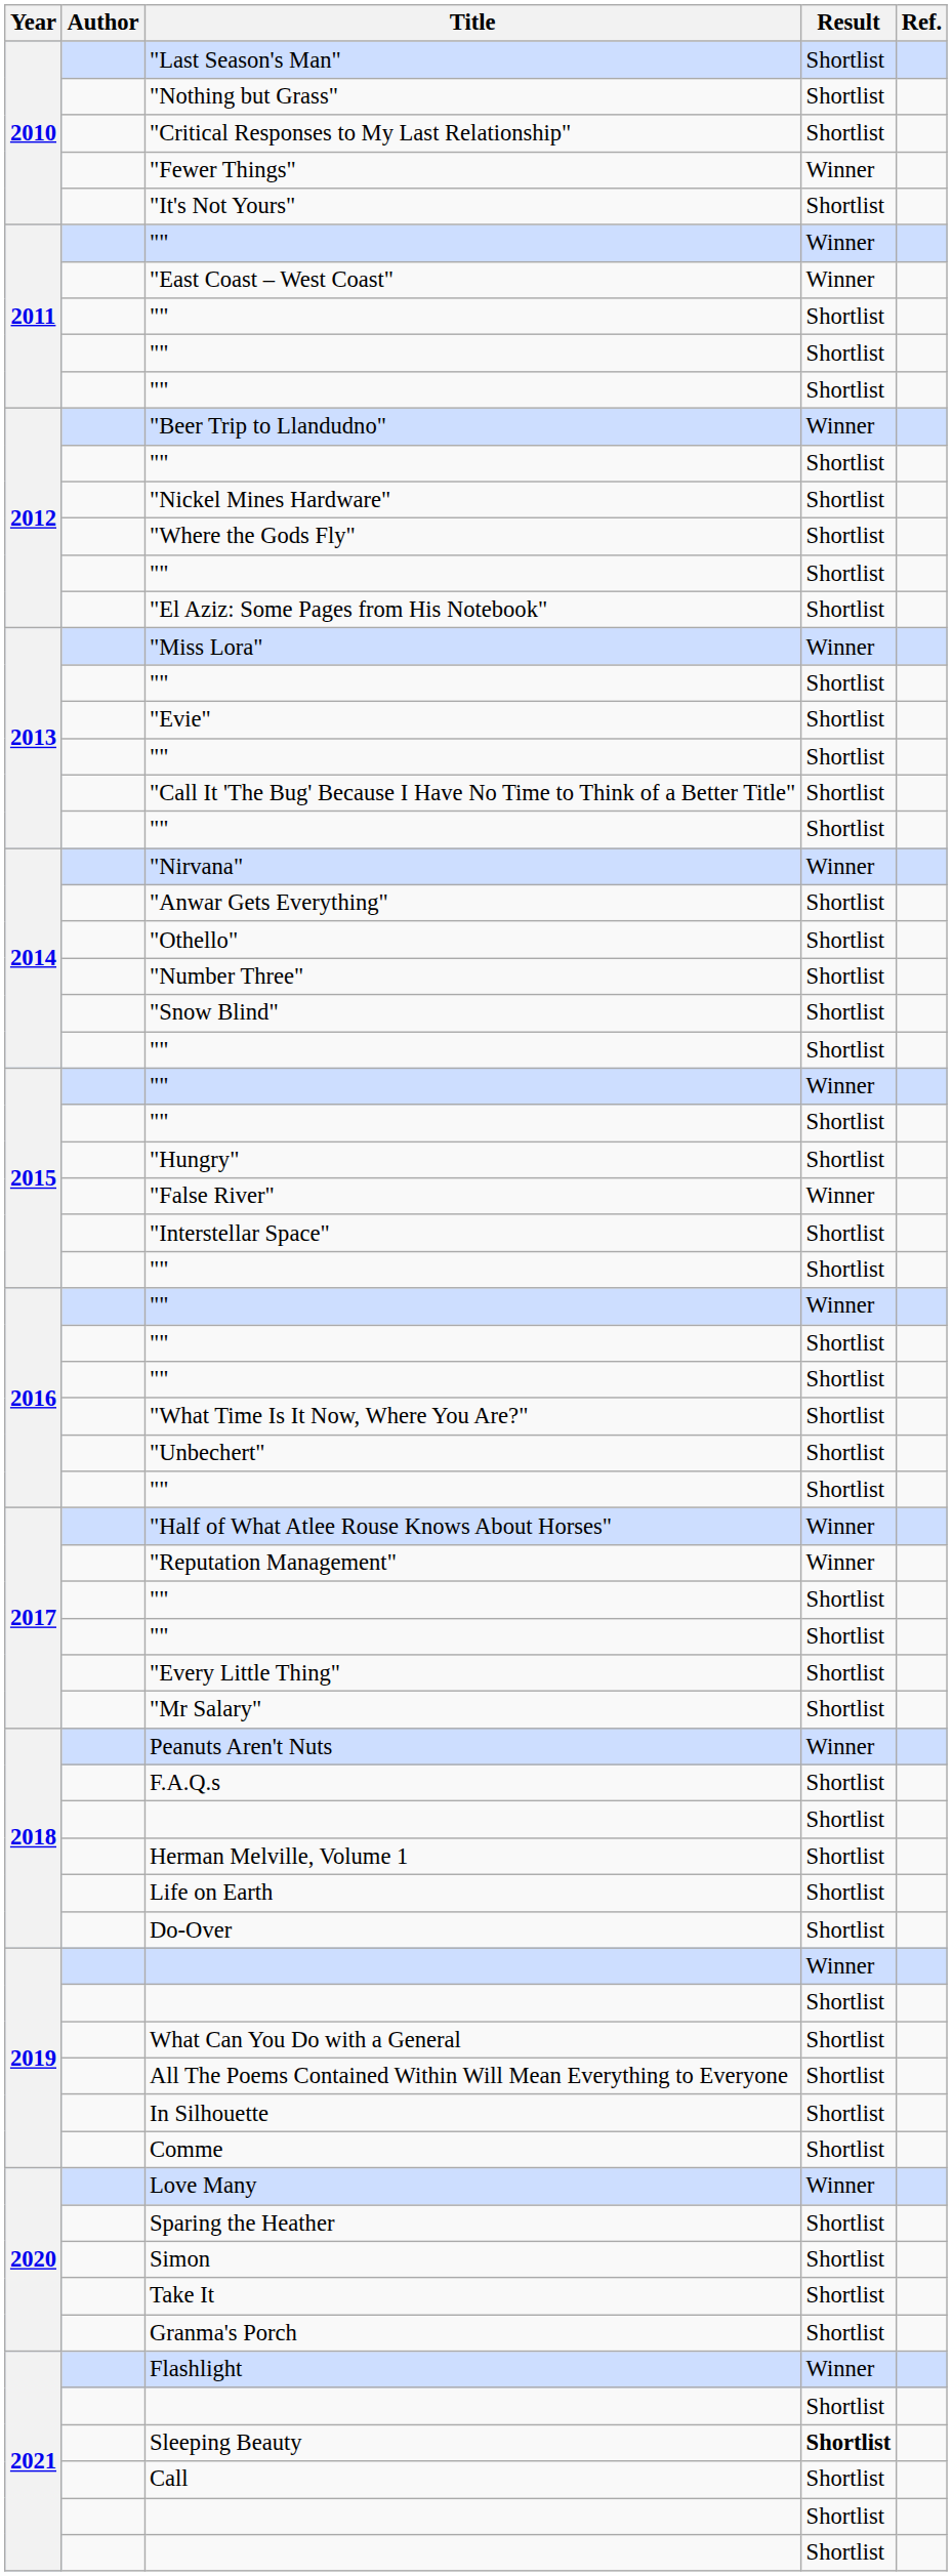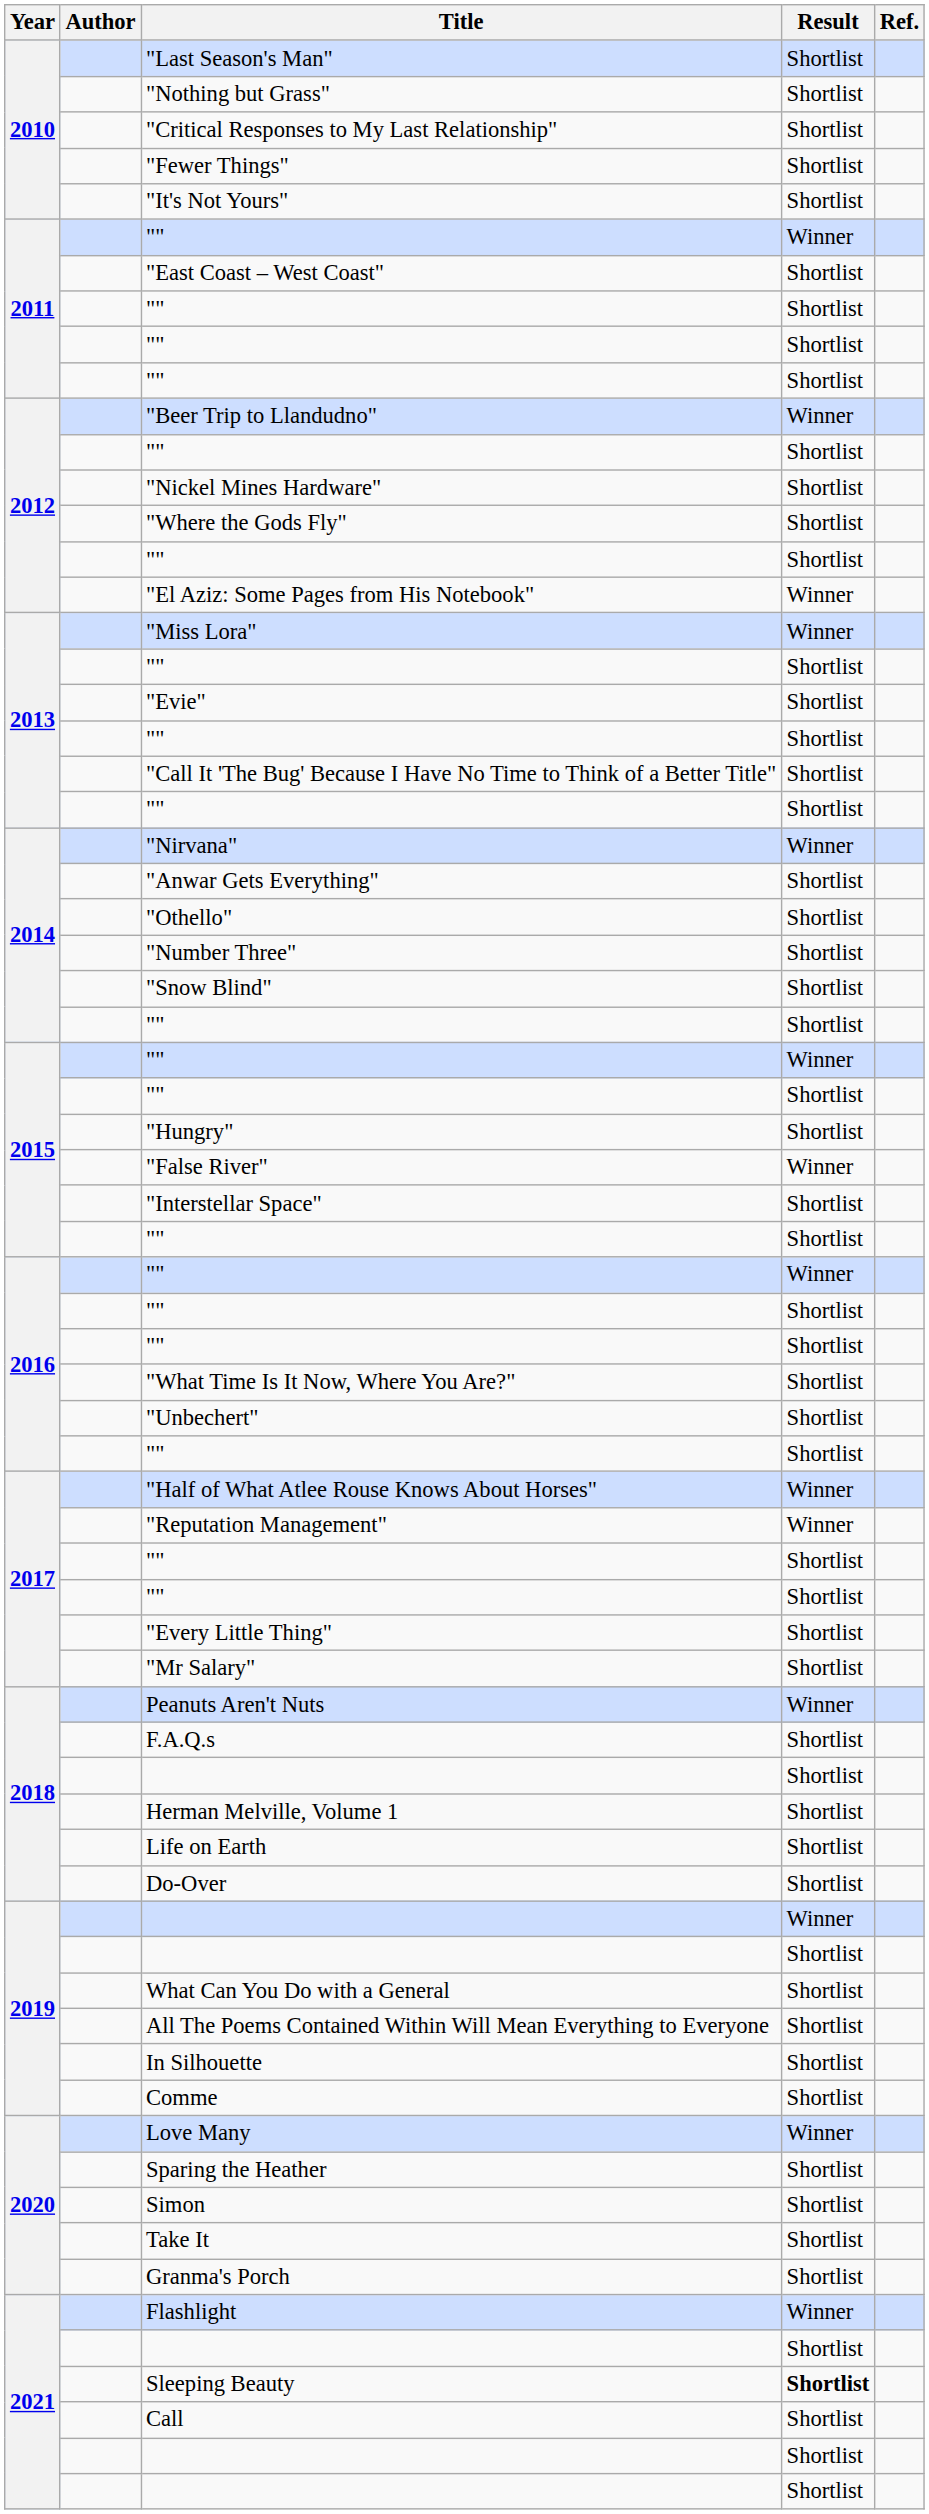 <table class="wikitable sortable mw-collapsible">
 <tr>
 <th>Year</th>
 <th>Author</th>
 <th>Title</th>
 <th>Result</th>
 <th>Ref.</th>
 </tr>
 <tr style=background:#cddeff>
 <th rowspan="5"><a href='#'>2010</a></th>
 <td></td>
 <td>"Last Season's Man"</td>
 <td>Shortlist</td>
 <td></td>
 </tr>
 <tr>
 <td></td>
 <td>"Nothing but Grass"</td>
 <td>Shortlist</td>
 <td></td>
 </tr>
 <tr>
 <td></td>
 <td>"Critical Responses to My Last Relationship"</td>
 <td>Shortlist</td>
 <td></td>
 </tr>
 <tr>
 <td></td>
 <td>"Fewer Things"</td>
-<td>Winner</td>
+<td>Shortlist</td>
 <td></td>
 </tr>
 <tr>
 <td></td>
 <td>"It's Not Yours"</td>
 <td>Shortlist</td>
 <td></td>
 </tr>
 <tr style=background:#cddeff>
 <th rowspan="5"><a href='#'>2011</a></th>
 <td></td>
 <td>""</td>
 <td>Winner</td>
 <td></td>
 </tr>
 <tr>
 <td></td>
 <td>"East Coast – West Coast"</td>
-<td>Winner</td>
+<td>Shortlist</td>
 <td></td>
 </tr>
 <tr>
 <td></td>
 <td>""</td>
 <td>Shortlist</td>
 <td></td>
 </tr>
 <tr>
 <td></td>
 <td>""</td>
 <td>Shortlist</td>
 <td></td>
 </tr>
 <tr>
 <td></td>
 <td>""</td>
 <td>Shortlist</td>
 <td></td>
 </tr>
 <tr style=background:#cddeff>
 <th rowspan="6"><a href='#'>2012</a></th>
 <td></td>
 <td>"Beer Trip to Llandudno"</td>
 <td>Winner</td>
 <td></td>
 </tr>
 <tr>
 <td></td>
 <td>""</td>
 <td>Shortlist</td>
 <td></td>
 </tr>
 <tr>
 <td></td>
 <td>"Nickel Mines Hardware"</td>
 <td>Shortlist</td>
 <td></td>
 </tr>
 <tr>
 <td></td>
 <td>"Where the Gods Fly"</td>
 <td>Shortlist</td>
 <td></td>
 </tr>
 <tr>
 <td></td>
 <td>""</td>
 <td>Shortlist</td>
 <td></td>
 </tr>
 <tr>
 <td></td>
 <td>"El Aziz: Some Pages from His Notebook"</td>
-<td>Shortlist</td>
+<td>Winner</td>
 <td></td>
 </tr>
 <tr style=background:#cddeff>
 <th rowspan="6"><a href='#'>2013</a></th>
 <td></td>
 <td>"Miss Lora"</td>
 <td>Winner</td>
 <td></td>
 </tr>
 <tr>
 <td></td>
 <td>""</td>
 <td>Shortlist</td>
 <td></td>
 </tr>
 <tr>
 <td></td>
 <td>"Evie"</td>
 <td>Shortlist</td>
 <td></td>
 </tr>
 <tr>
 <td></td>
 <td>""</td>
 <td>Shortlist</td>
 <td></td>
 </tr>
 <tr>
 <td></td>
 <td>"Call It 'The Bug' Because I Have No Time to Think of a Better Title"</td>
 <td>Shortlist</td>
 <td></td>
 </tr>
 <tr>
 <td></td>
 <td>""</td>
 <td>Shortlist</td>
 <td></td>
 </tr>
 <tr style=background:#cddeff>
 <th rowspan="6"><a href='#'>2014</a></th>
 <td></td>
 <td>"Nirvana"</td>
 <td>Winner</td>
 <td></td>
 </tr>
 <tr>
 <td></td>
 <td>"Anwar Gets Everything"</td>
 <td>Shortlist</td>
 <td></td>
 </tr>
 <tr>
 <td></td>
 <td>"Othello"</td>
 <td>Shortlist</td>
 <td></td>
 </tr>
 <tr>
 <td></td>
 <td>"Number Three"</td>
 <td>Shortlist</td>
 <td></td>
 </tr>
 <tr>
 <td></td>
 <td>"Snow Blind"</td>
 <td>Shortlist</td>
 <td></td>
 </tr>
 <tr>
 <td></td>
 <td>""</td>
 <td>Shortlist</td>
 <td></td>
 </tr>
 <tr style=background:#cddeff>
 <th rowspan="6"><a href='#'>2015</a></th>
 <td></td>
 <td>""</td>
 <td>Winner</td>
 <td></td>
 </tr>
 <tr>
 <td></td>
 <td>""</td>
 <td>Shortlist</td>
 <td></td>
 </tr>
 <tr>
 <td></td>
 <td>"Hungry"</td>
 <td>Shortlist</td>
 <td></td>
 </tr>
 <tr>
 <td></td>
 <td>"False River"</td>
 <td>Winner</td>
 <td></td>
 </tr>
 <tr>
 <td></td>
 <td>"Interstellar Space"</td>
 <td>Shortlist</td>
 <td></td>
 </tr>
 <tr>
 <td></td>
 <td>""</td>
 <td>Shortlist</td>
 <td></td>
 </tr>
 <tr style=background:#cddeff>
 <th rowspan="6"><a href='#'>2016</a></th>
 <td></td>
 <td>""</td>
 <td>Winner</td>
 <td></td>
 </tr>
 <tr>
 <td></td>
 <td>""</td>
 <td>Shortlist</td>
 <td></td>
 </tr>
 <tr>
 <td></td>
 <td>""</td>
 <td>Shortlist</td>
 <td></td>
 </tr>
 <tr>
 <td></td>
 <td>"What Time Is It Now, Where You Are?"</td>
 <td>Shortlist</td>
 <td></td>
 </tr>
 <tr>
 <td></td>
 <td>"Unbechert"</td>
 <td>Shortlist</td>
 <td></td>
 </tr>
 <tr>
 <td></td>
 <td>""</td>
 <td>Shortlist</td>
 <td></td>
 </tr>
 <tr style=background:#cddeff>
 <th rowspan="6"><a href='#'>2017</a></th>
 <td></td>
 <td>"Half of What Atlee Rouse Knows About Horses"</td>
 <td>Winner</td>
 <td></td>
 </tr>
 <tr>
 <td></td>
 <td>"Reputation Management"</td>
 <td>Winner</td>
 <td></td>
 </tr>
 <tr>
 <td></td>
 <td>""</td>
 <td>Shortlist</td>
 <td></td>
 </tr>
 <tr>
 <td></td>
 <td>""</td>
 <td>Shortlist</td>
 <td></td>
 </tr>
 <tr>
 <td></td>
 <td>"Every Little Thing"</td>
 <td>Shortlist</td>
 <td></td>
 </tr>
 <tr>
 <td></td>
 <td>"Mr Salary"</td>
 <td>Shortlist</td>
 <td></td>
 </tr>
 <tr style=background:#cddeff>
 <th rowspan="6"><a href='#'>2018</a></th>
 <td></td>
 <td>Peanuts Aren't Nuts</td>
 <td>Winner</td>
 <td></td>
 </tr>
 <tr>
 <td></td>
 <td>F.A.Q.s</td>
 <td>Shortlist</td>
 <td></td>
 </tr>
 <tr>
 <td></td>
 <td></td>
 <td>Shortlist</td>
 <td></td>
 </tr>
 <tr>
 <td></td>
 <td>Herman Melville, Volume 1</td>
 <td>Shortlist</td>
 <td></td>
 </tr>
 <tr>
 <td></td>
 <td>Life on Earth</td>
 <td>Shortlist</td>
 <td></td>
 </tr>
 <tr>
 <td></td>
 <td>Do-Over</td>
 <td>Shortlist</td>
 <td></td>
 </tr>
 <tr style=background:#cddeff>
 <th rowspan="6"><a href='#'>2019</a></th>
 <td></td>
 <td></td>
 <td>Winner</td>
 <td></td>
 </tr>
 <tr>
 <td></td>
 <td></td>
 <td>Shortlist</td>
 <td></td>
 </tr>
 <tr>
 <td></td>
 <td>What Can You Do with a General</td>
 <td>Shortlist</td>
 <td></td>
 </tr>
 <tr>
 <td></td>
 <td>All The Poems Contained Within Will Mean Everything to Everyone</td>
 <td>Shortlist</td>
 <td></td>
 </tr>
 <tr>
 <td></td>
 <td>In Silhouette</td>
 <td>Shortlist</td>
 <td></td>
 </tr>
 <tr>
 <td></td>
 <td>Comme</td>
 <td>Shortlist</td>
 <td></td>
 </tr>
 <tr style=background:#cddeff>
 <th rowspan="5"><a href='#'>2020</a></th>
 <td></td>
 <td>Love Many</td>
 <td>Winner</td>
 <td></td>
 </tr>
 <tr>
 <td></td>
 <td>Sparing the Heather</td>
 <td>Shortlist</td>
 <td></td>
 </tr>
 <tr>
 <td></td>
 <td>Simon</td>
 <td>Shortlist</td>
 <td></td>
 </tr>
 <tr>
 <td></td>
 <td>Take It</td>
 <td>Shortlist</td>
 <td></td>
 </tr>
 <tr>
 <td></td>
 <td>Granma's Porch</td>
 <td>Shortlist</td>
 <td></td>
 </tr>
 <tr style=background:#cddeff>
 <th rowspan="6"><a href='#'>2021</a></th>
 <td></td>
 <td>Flashlight</td>
 <td>Winner</td>
 <td></td>
 </tr>
 <tr>
 <td></td>
 <td></td>
 <td>Shortlist</td>
 <td></td>
 </tr>
 <tr>
 <td></td>
 <td>Sleeping Beauty</td>
 <td><strong>Shortlist</strong></td>
 <td></td>
 </tr>
 <tr>
 <td></td>
 <td>Call</td>
 <td>Shortlist</td>
 <td></td>
 </tr>
 <tr>
 <td></td>
 <td></td>
 <td>Shortlist</td>
 <td></td>
 </tr>
 <tr>
 <td></td>
 <td></td>
 <td>Shortlist</td>
 </tr>
 </table>
